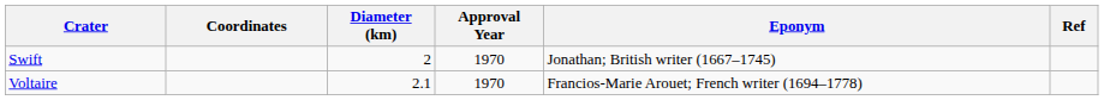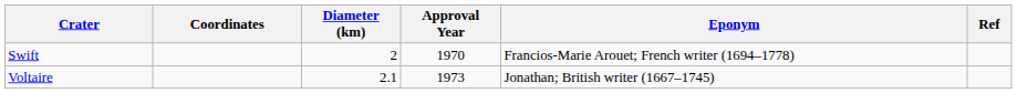 <table class="wikitable sortable" style="min-width: 90%">
 <tr>
 <th style="width:10em"><a href='#'>Crater</a></th>
 <th style="width:10em">Coordinates</th>
 <th><a href='#'>Diameter</a><br>(km)</th>
 <th>Approval<br>Year</th>
 <th class="unsortable"><a href='#'>Eponym</a></th>
 <th class="unsortable">Ref</th>
 </tr>
 <tr id="Swift">
 <td><a href='#'>Swift</a></td>
 <td></td>
 <td align=right>2</td>
 <td align=center>1970</td>
-<td>Jonathan; British writer (1667–1745)</td>
+<td>Francios-Marie Arouet; French writer (1694–1778)</td>
 <td></td>
 </tr>
 <tr id="Voltaire">
 <td><a href='#'>Voltaire</a></td>
 <td></td>
 <td align=right>2.1</td>
-<td align=center>1970</td>
-<td>Francios-Marie Arouet; French writer (1694–1778)</td>
+<td align=center>1973</td>
+<td>Jonathan; British writer (1667–1745)</td>
 <td></td>
 </tr>
 </table>
